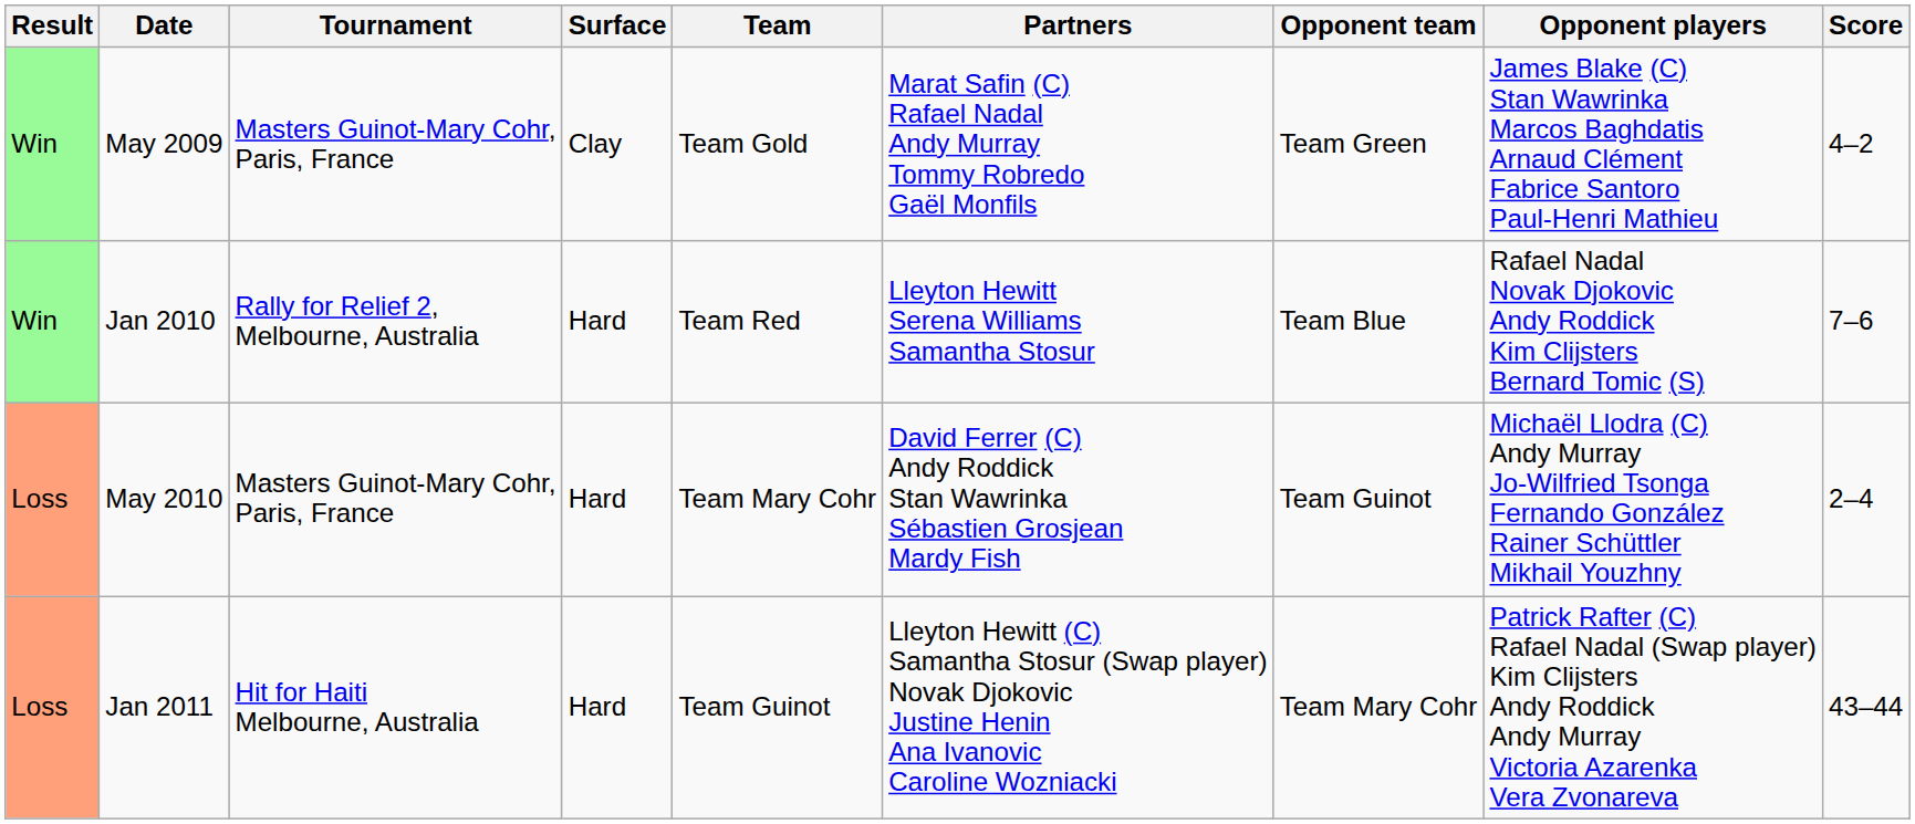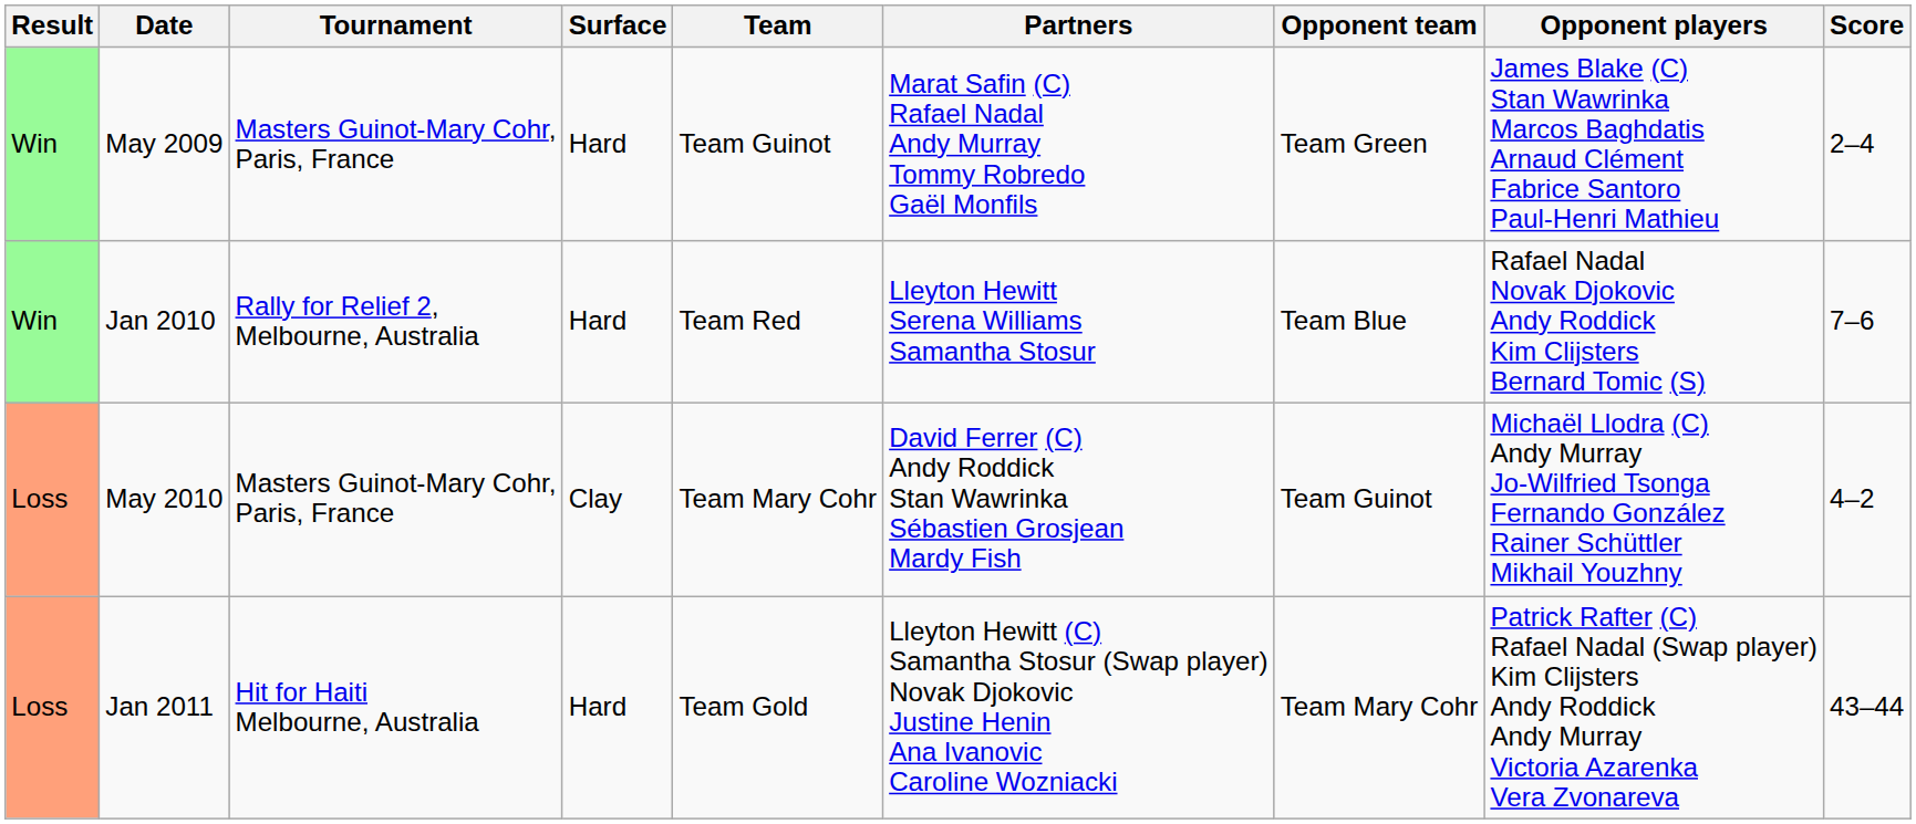 <table class="sortable wikitable">
 <tr>
 <th>Result</th>
 <th>Date</th>
 <th>Tournament</th>
 <th>Surface</th>
 <th>Team</th>
 <th>Partners</th>
 <th>Opponent team</th>
 <th>Opponent players</th>
 <th>Score</th>
 </tr>
 <tr>
 <td style="background:#98fb98;">Win</td>
 <td>May 2009</td>
 <td><a href='#'>Masters Guinot-Mary Cohr</a>,<br>Paris, France</td>
-<td>Clay</td>
-<td>Team Gold</td>
+<td>Hard</td>
+<td>Team Guinot</td>
 <td> <a href='#'>Marat Safin</a> <a href='#'>(C)</a><br> <a href='#'>Rafael Nadal</a><br> <a href='#'>Andy Murray</a><br> <a href='#'>Tommy Robredo</a><br> <a href='#'>Gaël Monfils</a></td>
 <td>Team Green</td>
 <td> <a href='#'>James Blake</a> <a href='#'>(C)</a><br> <a href='#'>Stan Wawrinka</a><br> <a href='#'>Marcos Baghdatis</a><br> <a href='#'>Arnaud Clément</a><br> <a href='#'>Fabrice Santoro</a><br> <a href='#'>Paul-Henri Mathieu</a></td>
-<td>4–2</td>
+<td>2–4</td>
 </tr>
 <tr>
 <td style="background:#98fb98;">Win</td>
 <td>Jan 2010</td>
 <td><a href='#'>Rally for Relief 2</a>,<br>Melbourne, Australia</td>
 <td>Hard</td>
 <td>Team Red</td>
 <td> <a href='#'>Lleyton Hewitt</a><br> <a href='#'>Serena Williams</a><br> <a href='#'>Samantha Stosur</a></td>
 <td>Team Blue</td>
 <td> Rafael Nadal<br> <a href='#'>Novak Djokovic</a><br> <a href='#'>Andy Roddick</a><br> <a href='#'>Kim Clijsters</a><br> <a href='#'>Bernard Tomic</a> <a href='#'>(S)</a></td>
 <td>7–6</td>
 </tr>
 <tr>
 <td style="background:#ffa07a;">Loss</td>
 <td>May 2010</td>
 <td>Masters Guinot-Mary Cohr,<br>Paris, France</td>
-<td>Hard</td>
+<td>Clay</td>
 <td>Team Mary Cohr</td>
 <td> <a href='#'>David Ferrer</a> <a href='#'>(C)</a><br> Andy Roddick<br> Stan Wawrinka<br> <a href='#'>Sébastien Grosjean</a><br> <a href='#'>Mardy Fish</a></td>
 <td>Team Guinot</td>
 <td> <a href='#'>Michaël Llodra</a> <a href='#'>(C)</a><br> Andy Murray<br> <a href='#'>Jo-Wilfried Tsonga</a><br> <a href='#'>Fernando González</a><br> <a href='#'>Rainer Schüttler</a><br> <a href='#'>Mikhail Youzhny</a></td>
-<td>2–4</td>
+<td>4–2</td>
 </tr>
 <tr>
 <td style="background:#ffa07a;">Loss</td>
 <td>Jan 2011</td>
 <td><a href='#'>Hit for Haiti</a><br>Melbourne, Australia</td>
 <td>Hard</td>
-<td>Team Guinot</td>
+<td>Team Gold</td>
 <td> Lleyton Hewitt <a href='#'>(C)</a><br> Samantha Stosur (Swap player)<br> Novak Djokovic<br> <a href='#'>Justine Henin</a><br> <a href='#'>Ana Ivanovic</a><br> <a href='#'>Caroline Wozniacki</a></td>
 <td>Team Mary Cohr</td>
 <td> <a href='#'>Patrick Rafter</a> <a href='#'>(C)</a><br> Rafael Nadal (Swap player)<br> Kim Clijsters<br> Andy Roddick<br> Andy Murray<br> <a href='#'>Victoria Azarenka</a><br> <a href='#'>Vera Zvonareva</a></td>
 <td>43–44</td>
 </tr>
 </table>
